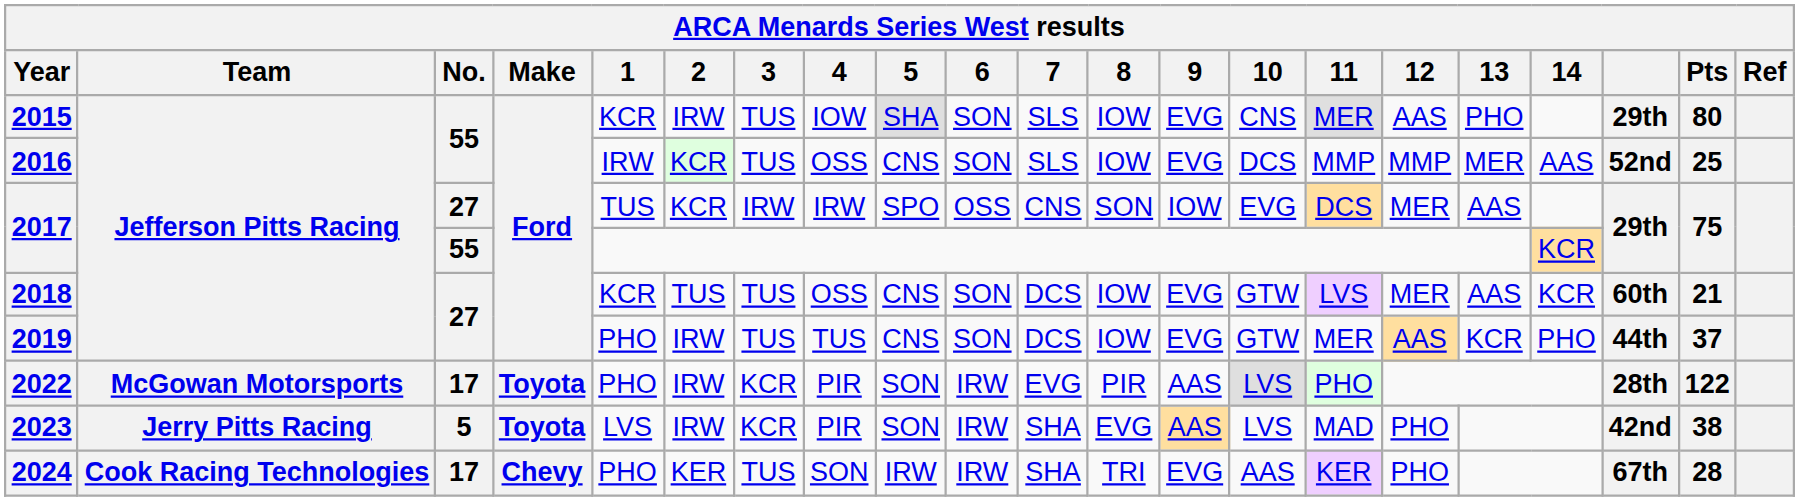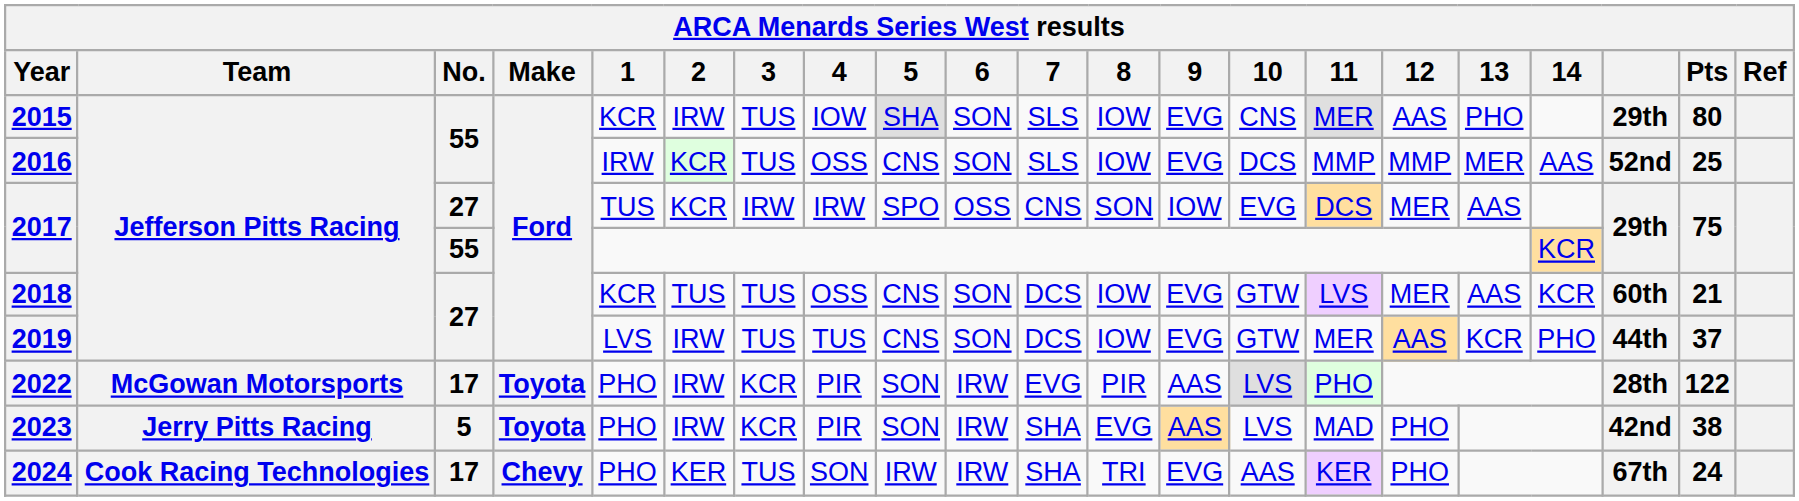 <table class="wikitable" style="text-align:center; font-size:75%">
 <tr>
 <th colspan=21><a href='#'>ARCA Menards Series West</a> results</th>
 </tr>
 <tr>
 <th>Year</th>
 <th>Team</th>
 <th>No.</th>
 <th>Make</th>
 <th>1</th>
 <th>2</th>
 <th>3</th>
 <th>4</th>
 <th>5</th>
 <th>6</th>
 <th>7</th>
 <th>8</th>
 <th>9</th>
 <th>10</th>
 <th>11</th>
 <th>12</th>
 <th>13</th>
 <th>14</th>
 <th></th>
 <th>Pts</th>
 <th>Ref</th>
 </tr>
 <tr>
 <th><a href='#'>2015</a></th>
 <th rowspan=6><a href='#'>Jefferson Pitts Racing</a></th>
 <th rowspan=2>55</th>
 <th rowspan=6><a href='#'>Ford</a></th>
 <td><a href='#'>KCR</a></td>
 <td><a href='#'>IRW</a></td>
 <td><a href='#'>TUS</a></td>
 <td><a href='#'>IOW</a></td>
 <td style="background:#DFDFDF;"><a href='#'>SHA</a><br></td>
 <td><a href='#'>SON</a></td>
 <td><a href='#'>SLS</a></td>
 <td><a href='#'>IOW</a></td>
 <td><a href='#'>EVG</a></td>
 <td><a href='#'>CNS</a></td>
 <td style="background:#DFDFDF;"><a href='#'>MER</a><br></td>
 <td><a href='#'>AAS</a></td>
 <td><a href='#'>PHO</a></td>
 <td></td>
 <th>29th</th>
 <th>80</th>
 <th></th>
 </tr>
 <tr>
 <th><a href='#'>2016</a></th>
 <td><a href='#'>IRW</a></td>
 <td style="background:#DFFFDF;"><a href='#'>KCR</a><br></td>
 <td><a href='#'>TUS</a></td>
 <td><a href='#'>OSS</a></td>
 <td><a href='#'>CNS</a></td>
 <td><a href='#'>SON</a></td>
 <td><a href='#'>SLS</a></td>
 <td><a href='#'>IOW</a></td>
 <td><a href='#'>EVG</a></td>
 <td><a href='#'>DCS</a></td>
 <td><a href='#'>MMP</a></td>
 <td><a href='#'>MMP</a></td>
 <td><a href='#'>MER</a></td>
 <td><a href='#'>AAS</a></td>
 <th>52nd</th>
 <th>25</th>
 <th></th>
 </tr>
 <tr>
 <th rowspan=2><a href='#'>2017</a></th>
 <th>27</th>
 <td><a href='#'>TUS</a></td>
 <td><a href='#'>KCR</a></td>
 <td><a href='#'>IRW</a></td>
 <td><a href='#'>IRW</a></td>
 <td><a href='#'>SPO</a></td>
 <td><a href='#'>OSS</a></td>
 <td><a href='#'>CNS</a></td>
 <td><a href='#'>SON</a></td>
 <td><a href='#'>IOW</a></td>
 <td><a href='#'>EVG</a></td>
 <td style="background:#FFDF9F;"><a href='#'>DCS</a><br></td>
 <td><a href='#'>MER</a></td>
 <td><a href='#'>AAS</a></td>
 <td></td>
 <th rowspan=2>29th</th>
 <th rowspan=2>75</th>
 <th rowspan=2></th>
 </tr>
 <tr>
 <th>55</th>
 <td colspan=13></td>
 <td style="background:#FFDF9F;"><a href='#'>KCR</a><br></td>
 </tr>
 <tr>
 <th><a href='#'>2018</a></th>
 <th rowspan=2>27</th>
 <td><a href='#'>KCR</a></td>
 <td><a href='#'>TUS</a></td>
 <td><a href='#'>TUS</a></td>
 <td><a href='#'>OSS</a></td>
 <td><a href='#'>CNS</a></td>
 <td><a href='#'>SON</a></td>
 <td><a href='#'>DCS</a></td>
 <td><a href='#'>IOW</a></td>
 <td><a href='#'>EVG</a></td>
 <td><a href='#'>GTW</a></td>
 <td style="background:#EFCFFF;"><a href='#'>LVS</a><br></td>
 <td><a href='#'>MER</a></td>
 <td><a href='#'>AAS</a></td>
 <td><a href='#'>KCR</a></td>
 <th>60th</th>
 <th>21</th>
 <th></th>
 </tr>
 <tr>
 <th><a href='#'>2019</a></th>
-<td><a href='#'>PHO</a></td>
+<td><a href='#'>LVS</a></td>
 <td><a href='#'>IRW</a></td>
 <td><a href='#'>TUS</a></td>
 <td><a href='#'>TUS</a></td>
 <td><a href='#'>CNS</a></td>
 <td><a href='#'>SON</a></td>
 <td><a href='#'>DCS</a></td>
 <td><a href='#'>IOW</a></td>
 <td><a href='#'>EVG</a></td>
 <td><a href='#'>GTW</a></td>
 <td><a href='#'>MER</a></td>
 <td style="background:#FFDF9F;"><a href='#'>AAS</a><br></td>
 <td><a href='#'>KCR</a></td>
 <td><a href='#'>PHO</a></td>
 <th>44th</th>
 <th>37</th>
 <th></th>
 </tr>
 <tr>
 <th><a href='#'>2022</a></th>
 <th><a href='#'>McGowan Motorsports</a></th>
 <th>17</th>
 <th><a href='#'>Toyota</a></th>
 <td><a href='#'>PHO</a></td>
 <td><a href='#'>IRW</a></td>
 <td><a href='#'>KCR</a></td>
 <td><a href='#'>PIR</a></td>
 <td><a href='#'>SON</a></td>
 <td><a href='#'>IRW</a></td>
 <td><a href='#'>EVG</a></td>
 <td><a href='#'>PIR</a></td>
 <td><a href='#'>AAS</a></td>
 <td style="background:#DFDFDF;"><a href='#'>LVS</a><br></td>
 <td style="background:#DFFFDF;"><a href='#'>PHO</a><br></td>
 <td colspan=3></td>
 <th>28th</th>
 <th>122</th>
 <th></th>
 </tr>
 <tr>
 <th><a href='#'>2023</a></th>
 <th><a href='#'>Jerry Pitts Racing</a></th>
 <th>5</th>
 <th><a href='#'>Toyota</a></th>
-<td><a href='#'>LVS</a></td>
+<td><a href='#'>PHO</a></td>
 <td><a href='#'>IRW</a></td>
 <td><a href='#'>KCR</a></td>
 <td><a href='#'>PIR</a></td>
 <td><a href='#'>SON</a></td>
 <td><a href='#'>IRW</a></td>
 <td><a href='#'>SHA</a></td>
 <td><a href='#'>EVG</a></td>
 <td style="background:#FFDF9F;"><a href='#'>AAS</a><br></td>
 <td><a href='#'>LVS</a></td>
 <td><a href='#'>MAD</a></td>
 <td><a href='#'>PHO</a></td>
 <td colspan=2></td>
 <th>42nd</th>
 <th>38</th>
 <th></th>
 </tr>
 <tr>
 <th><a href='#'>2024</a></th>
 <th><a href='#'>Cook Racing Technologies</a></th>
 <th>17</th>
 <th><a href='#'>Chevy</a></th>
 <td><a href='#'>PHO</a></td>
 <td><a href='#'>KER</a></td>
 <td><a href='#'>TUS</a></td>
 <td><a href='#'>SON</a></td>
 <td><a href='#'>IRW</a></td>
 <td><a href='#'>IRW</a></td>
 <td><a href='#'>SHA</a></td>
 <td><a href='#'>TRI</a></td>
 <td><a href='#'>EVG</a></td>
 <td><a href='#'>AAS</a></td>
 <td style="background:#EFCFFF;"><a href='#'>KER</a><br></td>
 <td><a href='#'>PHO</a></td>
 <td colspan=2></td>
 <th>67th</th>
-<th>28</th>
+<th>24</th>
 <th></th>
 </tr>
 </table>
